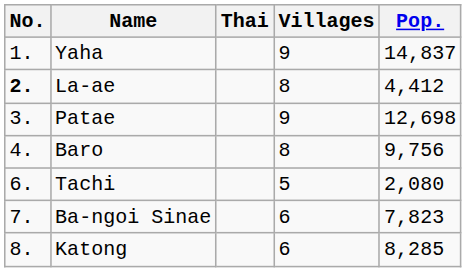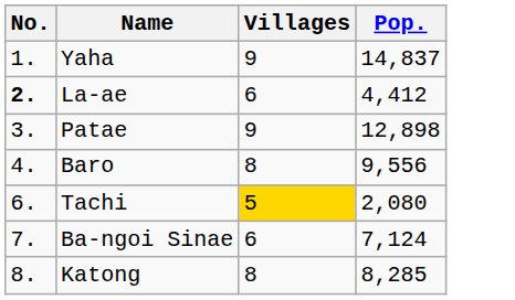 <table class="wikitable sortable">
 <tr>
 <th>No.</th>
 <th>Name</th>
-<th>Thai</th>
 <th>Villages</th>
 <th><a href='#'>Pop.</a></th>
 </tr>
 <tr>
 <td>1.</td>
 <td>Yaha</td>
-<td></td>
 <td>9</td>
 <td>14,837</td>
 </tr>
 <tr>
 <td><strong>2.</strong></td>
 <td>La-ae</td>
-<td></td>
-<td>8</td>
+<td>6</td>
 <td>4,412</td>
 </tr>
 <tr>
 <td>3.</td>
 <td>Patae</td>
-<td></td>
 <td>9</td>
-<td>12,698</td>
+<td>12,898</td>
 </tr>
 <tr>
 <td>4.</td>
 <td>Baro</td>
-<td></td>
 <td>8</td>
-<td>9,756</td>
+<td>9,556</td>
 </tr>
 <tr>
 <td>6.</td>
 <td>Tachi</td>
-<td></td>
-<td>5</td>
+<td style="background: gold;">5</td>
 <td>2,080</td>
 </tr>
 <tr>
 <td>7.</td>
 <td>Ba-ngoi Sinae</td>
-<td></td>
 <td>6</td>
-<td>7,823</td>
+<td>7,124</td>
 </tr>
 <tr>
 <td>8.</td>
 <td>Katong</td>
-<td></td>
-<td>6</td>
+<td>8</td>
 <td>8,285</td>
 </tr>
 </table>
